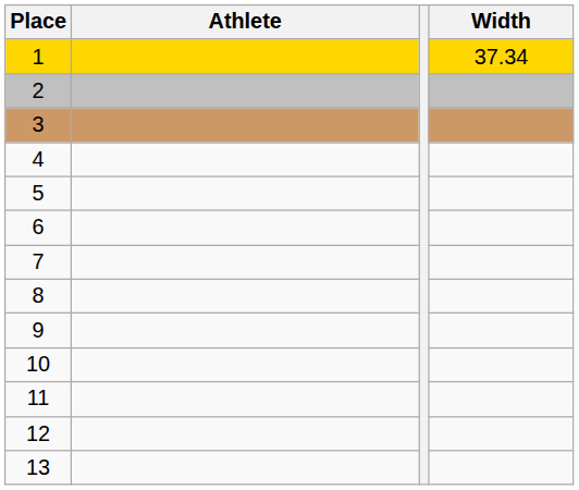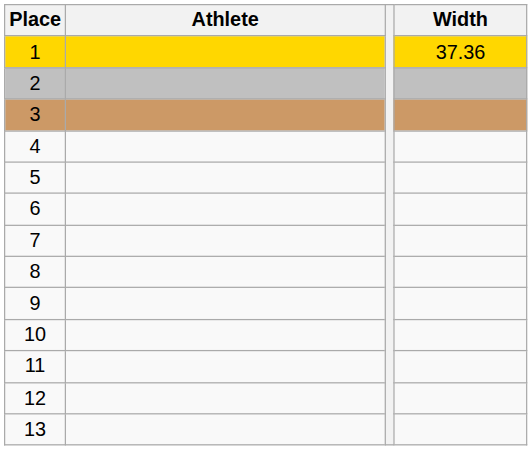 <table class="wikitable" style="text-align:center">
 <tr>
 <th>Place</th>
 <th width=250>Athlete</th>
 <th rowspan=27></th>
 <th width=100>Width</th>
 </tr>
 <tr bgcolor=gold>
 <td>1</td>
 <td align=left></td>
-<td>37.34</td>
+<td>37.36</td>
 </tr>
 <tr bgcolor=silver>
 <td>2</td>
 <td align=left></td>
 <td></td>
 </tr>
 <tr bgcolor=cc9966>
 <td>3</td>
 <td align=left></td>
 <td></td>
 </tr>
 <tr>
 <td>4</td>
 <td align=left></td>
 <td></td>
 </tr>
 <tr>
 <td>5</td>
 <td align=left></td>
 <td></td>
 </tr>
 <tr>
 <td>6</td>
 <td align=left></td>
 <td></td>
 </tr>
 <tr>
 <td>7</td>
 <td align=left></td>
 <td></td>
 </tr>
 <tr>
 <td>8</td>
 <td align=left></td>
 <td></td>
 </tr>
 <tr>
 <td>9</td>
 <td align=left></td>
 <td></td>
 </tr>
 <tr>
 <td>10</td>
 <td align=left></td>
 <td></td>
 </tr>
 <tr>
 <td>11</td>
 <td align=left></td>
 <td></td>
 </tr>
 <tr>
 <td>12</td>
 <td align=left></td>
 <td></td>
 </tr>
 <tr>
 <td>13</td>
 <td align=left></td>
 <td></td>
 </tr>
 </table>
